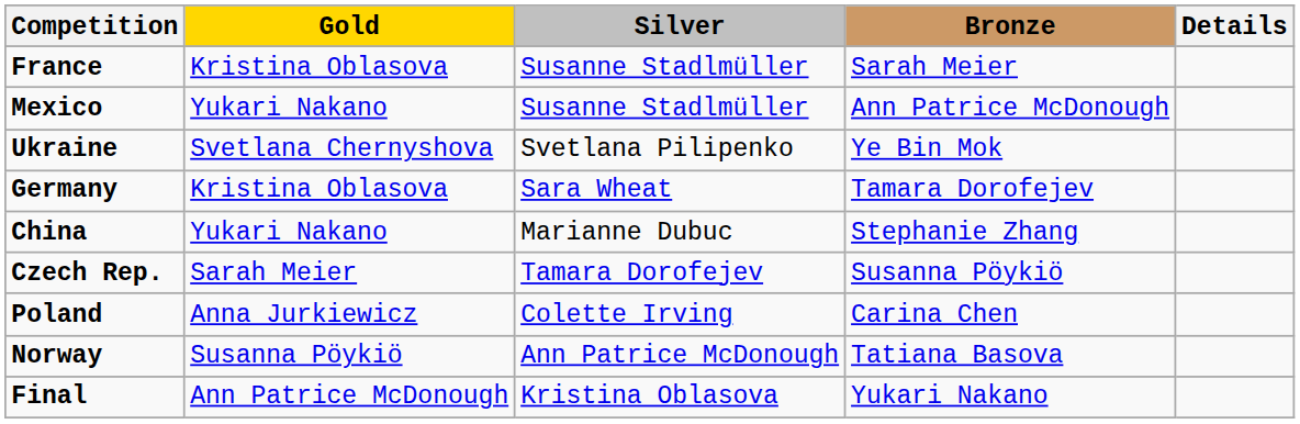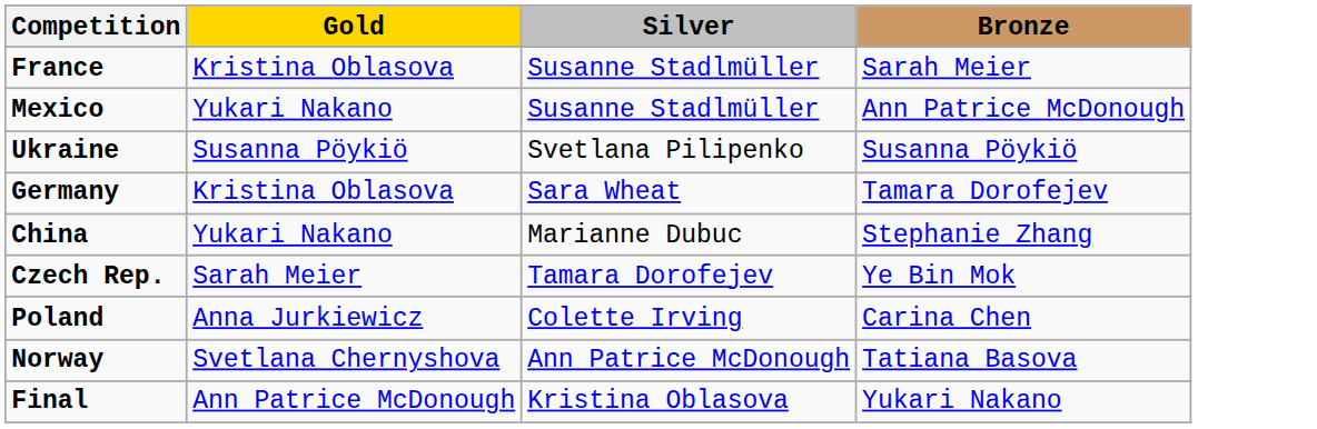 <table class="wikitable">
 <tr>
 <th>Competition</th>
 <td align=center bgcolor=gold><strong>Gold</strong></td>
 <td align=center bgcolor=silver><strong>Silver</strong></td>
 <td align=center bgcolor=cc9966><strong>Bronze</strong></td>
-<th>Details</th>
 </tr>
 <tr>
 <td><strong>France</strong></td>
 <td> <a href='#'>Kristina Oblasova</a></td>
 <td> <a href='#'>Susanne Stadlmüller</a></td>
 <td> <a href='#'>Sarah Meier</a></td>
-<td></td>
 </tr>
 <tr>
 <td><strong>Mexico</strong></td>
 <td> <a href='#'>Yukari Nakano</a></td>
 <td> <a href='#'>Susanne Stadlmüller</a></td>
 <td> <a href='#'>Ann Patrice McDonough</a></td>
-<td></td>
 </tr>
 <tr>
 <td><strong>Ukraine</strong></td>
-<td> <a href='#'>Svetlana Chernyshova</a></td>
+<td> <a href='#'>Susanna Pöykiö</a></td>
 <td> Svetlana Pilipenko</td>
-<td> <a href='#'>Ye Bin Mok</a></td>
-<td></td>
+<td> <a href='#'>Susanna Pöykiö</a></td>
 </tr>
 <tr>
 <td><strong>Germany</strong></td>
 <td> <a href='#'>Kristina Oblasova</a></td>
 <td> <a href='#'>Sara Wheat</a></td>
 <td> <a href='#'>Tamara Dorofejev</a></td>
-<td></td>
 </tr>
 <tr>
 <td><strong>China</strong></td>
 <td> <a href='#'>Yukari Nakano</a></td>
 <td> Marianne Dubuc</td>
 <td> <a href='#'>Stephanie Zhang</a></td>
-<td></td>
 </tr>
 <tr>
 <td><strong>Czech Rep.</strong></td>
 <td> <a href='#'>Sarah Meier</a></td>
 <td> <a href='#'>Tamara Dorofejev</a></td>
-<td> <a href='#'>Susanna Pöykiö</a></td>
-<td></td>
+<td> <a href='#'>Ye Bin Mok</a></td>
 </tr>
 <tr>
 <td><strong>Poland</strong></td>
 <td> <a href='#'>Anna Jurkiewicz</a></td>
 <td> <a href='#'>Colette Irving</a></td>
 <td> <a href='#'>Carina Chen</a></td>
-<td></td>
 </tr>
 <tr>
 <td><strong>Norway</strong></td>
-<td> <a href='#'>Susanna Pöykiö</a></td>
+<td> <a href='#'>Svetlana Chernyshova</a></td>
 <td> <a href='#'>Ann Patrice McDonough</a></td>
 <td> <a href='#'>Tatiana Basova</a></td>
-<td></td>
 </tr>
 <tr>
 <td><strong>Final</strong></td>
 <td> <a href='#'>Ann Patrice McDonough</a></td>
 <td> <a href='#'>Kristina Oblasova</a></td>
 <td> <a href='#'>Yukari Nakano</a></td>
-<td></td>
 </tr>
 </table>
